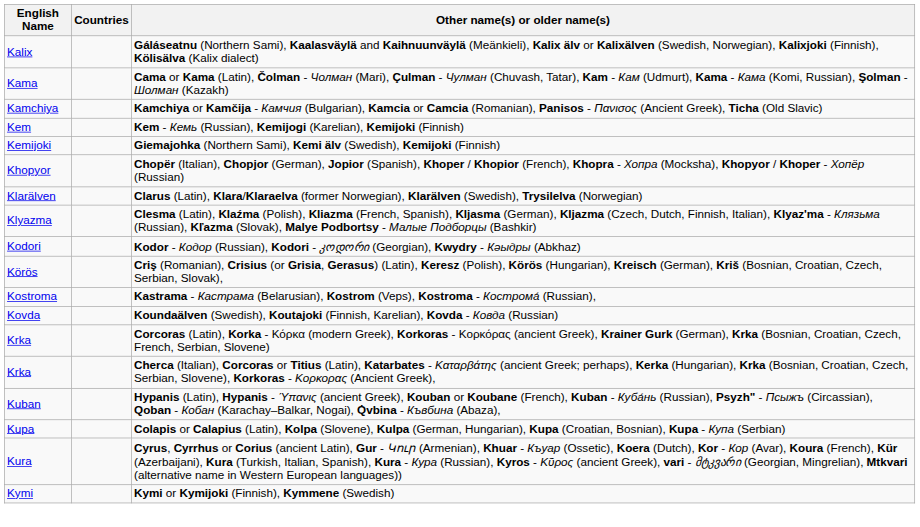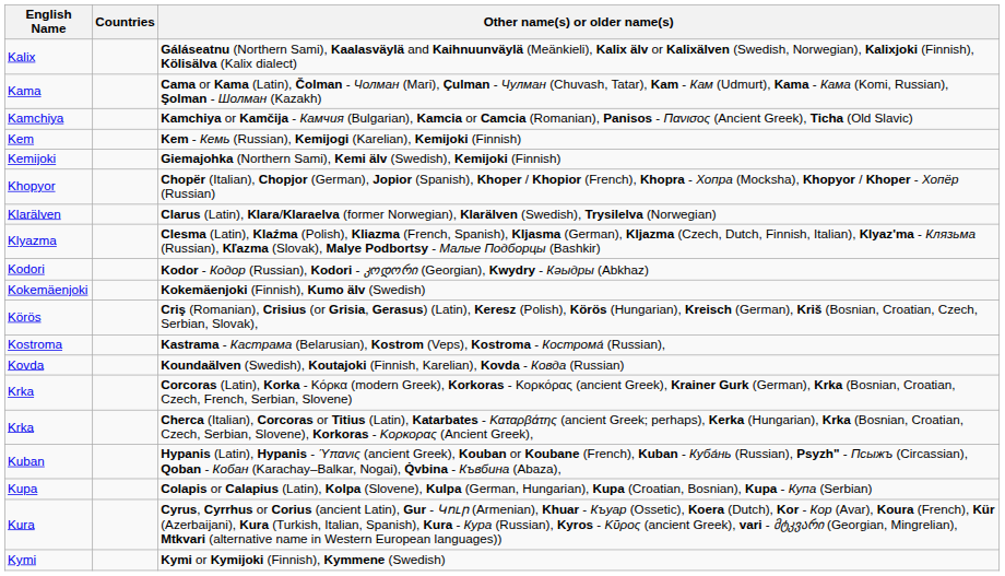 <table class=wikitable>
 <tr>
 <th>English Name</th>
 <th>Countries</th>
 <th>Other name(s) or older name(s)</th>
 </tr>
 <tr>
 <td><a href='#'>Kalix</a></td>
 <td></td>
 <td><strong>Gáláseatnu</strong> (Northern Sami), <strong>Kaalasväylä</strong> and <strong>Kaihnuunväylä</strong> (Meänkieli), <strong>Kalix älv</strong> or <strong>Kalixälven</strong> (Swedish, Norwegian), <strong>Kalixjoki</strong> (Finnish), <strong>Kölisälva</strong> (Kalix dialect)</td>
 </tr>
 <tr>
 <td><a href='#'>Kama</a></td>
 <td></td>
 <td><strong>Cama</strong> or <strong>Kama</strong> (Latin), <strong>Čolman</strong> - <em>Чолман</em> (Mari), <strong>Çulman</strong> - <em>Чулман</em> (Chuvash, Tatar), <strong>Kam</strong> - <em>Кам</em> (Udmurt), <strong>Kama</strong> - <em>Кама</em> (Komi, Russian), <strong>Şolman</strong> - <em>Шолман</em> (Kazakh)</td>
 </tr>
 <tr>
 <td><a href='#'>Kamchiya</a></td>
 <td></td>
 <td><strong>Kamchiya</strong> or <strong>Kamčija</strong> - <em>Камчия</em> (Bulgarian), <strong>Kamcia</strong> or <strong>Camcia</strong> (Romanian), <strong>Panisos</strong> - <em>Πανισος</em> (Ancient Greek), <strong>Ticha</strong> (Old Slavic)</td>
 </tr>
 <tr>
 <td><a href='#'>Kem</a></td>
 <td></td>
 <td><strong>Kem</strong> - <em>Кемь</em> (Russian), <strong>Kemijogi</strong> (Karelian), <strong>Kemijoki</strong> (Finnish)</td>
 </tr>
 <tr>
 <td><a href='#'>Kemijoki</a></td>
 <td></td>
 <td><strong>Giemajohka</strong> (Northern Sami), <strong>Kemi älv</strong> (Swedish), <strong>Kemijoki</strong> (Finnish)</td>
 </tr>
 <tr>
 <td><a href='#'>Khopyor</a></td>
 <td></td>
 <td><strong>Chopër</strong> (Italian), <strong>Chopjor</strong> (German), <strong>Jopior</strong> (Spanish), <strong>Khoper</strong> / <strong>Khopior</strong> (French), <strong>Khopra</strong> - <em>Хопра</em> (Mocksha), <strong>Khopyor</strong> / <strong>Khoper</strong> - <em>Хопёр</em> (Russian)</td>
 </tr>
 <tr>
 <td><a href='#'>Klarälven</a></td>
 <td> </td>
 <td><strong>Clarus</strong> (Latin), <strong>Klara</strong>/<strong>Klaraelva</strong> (former Norwegian), <strong>Klarälven</strong> (Swedish), <strong>Trysilelva</strong> (Norwegian)</td>
 </tr>
 <tr>
 <td><a href='#'>Klyazma</a></td>
 <td></td>
 <td><strong>Clesma</strong> (Latin), <strong>Klaźma</strong> (Polish), <strong>Kliazma</strong> (French, Spanish), <strong>Kljasma</strong> (German), <strong>Kljazma</strong> (Czech, Dutch, Finnish, Italian), <strong>Klyaz'ma</strong> - <em>Клязьма</em> (Russian), <strong>Kľazma</strong> (Slovak), <strong>Malye Podbortsy</strong> - <em>Малые Подборцы</em> (Bashkir)</td>
 </tr>
 <tr>
 <td><a href='#'>Kodori</a></td>
 <td></td>
 <td><strong>Kodor</strong> - <em>Кодор</em> (Russian), <strong>Kodori</strong> - <em>კოდორი</em> (Georgian), <strong>Kwydry</strong> - <em>Кәыдры</em> (Abkhaz)</td>
 </tr>
 <tr>
+<td><a href='#'>Kokemäenjoki</a></td>
+<td></td>
+<td><strong>Kokemäenjoki</strong> (Finnish), <strong>Kumo älv</strong> (Swedish)</td>
+</tr>
+<tr>
 <td><a href='#'>Körös</a></td>
 <td> </td>
 <td><strong>Criş</strong> (Romanian), <strong>Crisius</strong> (or <strong>Grisia</strong>, <strong>Gerasus</strong>) (Latin), <strong>Keresz</strong> (Polish), <strong>Körös</strong> (Hungarian), <strong>Kreisch</strong> (German), <strong>Kriš</strong> (Bosnian, Croatian, Czech, Serbian, Slovak),</td>
 </tr>
 <tr>
 <td><a href='#'>Kostroma</a></td>
 <td></td>
 <td><strong>Kastrama</strong> - <em>Кастрама</em> (Belarusian), <strong>Kostrom</strong> (Veps), <strong>Kostroma</strong> - <em>Кострома́</em> (Russian),</td>
 </tr>
 <tr>
 <td><a href='#'>Kovda</a></td>
 <td></td>
 <td><strong>Koundaälven</strong> (Swedish), <strong>Koutajoki</strong> (Finnish, Karelian), <strong>Kovda</strong> - <em>Ковда</em> (Russian)</td>
 </tr>
 <tr>
 <td><a href='#'>Krka</a></td>
 <td></td>
 <td><strong>Corcoras</strong> (Latin), <strong>Korka</strong>  - Κόρκα (modern Greek), <strong>Korkoras</strong> - Κορκόρας (ancient Greek), <strong>Krainer Gurk</strong> (German), <strong>Krka</strong> (Bosnian, Croatian, Czech, French, Serbian, Slovene)</td>
 </tr>
 <tr>
 <td><a href='#'>Krka</a></td>
 <td></td>
 <td><strong>Cherca</strong> (Italian), <strong>Corcoras</strong> or <strong>Titius</strong> (Latin), <strong>Katarbates</strong> - <em>Καταρβάτης</em> (ancient Greek; perhaps), <strong>Kerka</strong> (Hungarian), <strong>Krka</strong> (Bosnian, Croatian, Czech, Serbian, Slovene), <strong>Korkoras</strong> - <em>Κορκορας</em> (Ancient Greek),</td>
 </tr>
 <tr>
 <td><a href='#'>Kuban</a></td>
 <td></td>
 <td><strong>Hypanis</strong> (Latin), <strong>Hypanis</strong> - <em>Ύπανις</em> (ancient Greek), <strong>Kouban</strong> or <strong>Koubane</strong> (French), <strong>Kuban</strong> - <em>Куба́нь</em> (Russian), <strong>Psyzh"</strong> - <em>Псыжъ</em> (Circassian), <strong>Qoban</strong> - <em>Кобан</em> (Karachay–Balkar, Nogai), <strong>Q̇vbina</strong> - <em>Къвбина</em> (Abaza),</td>
 </tr>
 <tr>
 <td><a href='#'>Kupa</a></td>
 <td> </td>
 <td><strong>Colapis</strong> or <strong>Calapius</strong> (Latin), <strong>Kolpa</strong> (Slovene), <strong>Kulpa</strong> (German, Hungarian), <strong>Kupa</strong> (Croatian, Bosnian), <strong>Kupa</strong> - <em>Купа</em> (Serbian)</td>
 </tr>
 <tr>
 <td><a href='#'>Kura</a></td>
 <td> </td>
 <td><strong>Cyrus</strong>, <strong>Cyrrhus</strong> or <strong>Corius</strong> (ancient Latin), <strong>Gur</strong> - <em>Կուր</em> (Armenian), <strong>Khuar</strong> - <em>Къуар</em> (Ossetic), <strong>Koera</strong> (Dutch), <strong>Kor</strong> - <em>Кор</em> (Avar), <strong>Koura</strong> (French), <strong>Kür</strong> (Azerbaijani), <strong>Kura</strong> (Turkish, Italian, Spanish), <strong>Kura</strong> - <em>Кура</em> (Russian), <strong>Kyros</strong> - <em>Κῦρος</em> (ancient Greek), <strong>vari</strong> - <em>მტკვარი</em> (Georgian, Mingrelian), <strong>Mtkvari</strong> (alternative name in Western European languages))</td>
 </tr>
 <tr>
 <td><a href='#'>Kymi</a></td>
 <td></td>
 <td><strong>Kymi</strong> or <strong>Kymijoki</strong> (Finnish), <strong>Kymmene</strong> (Swedish)</td>
 </tr>
 </table>
